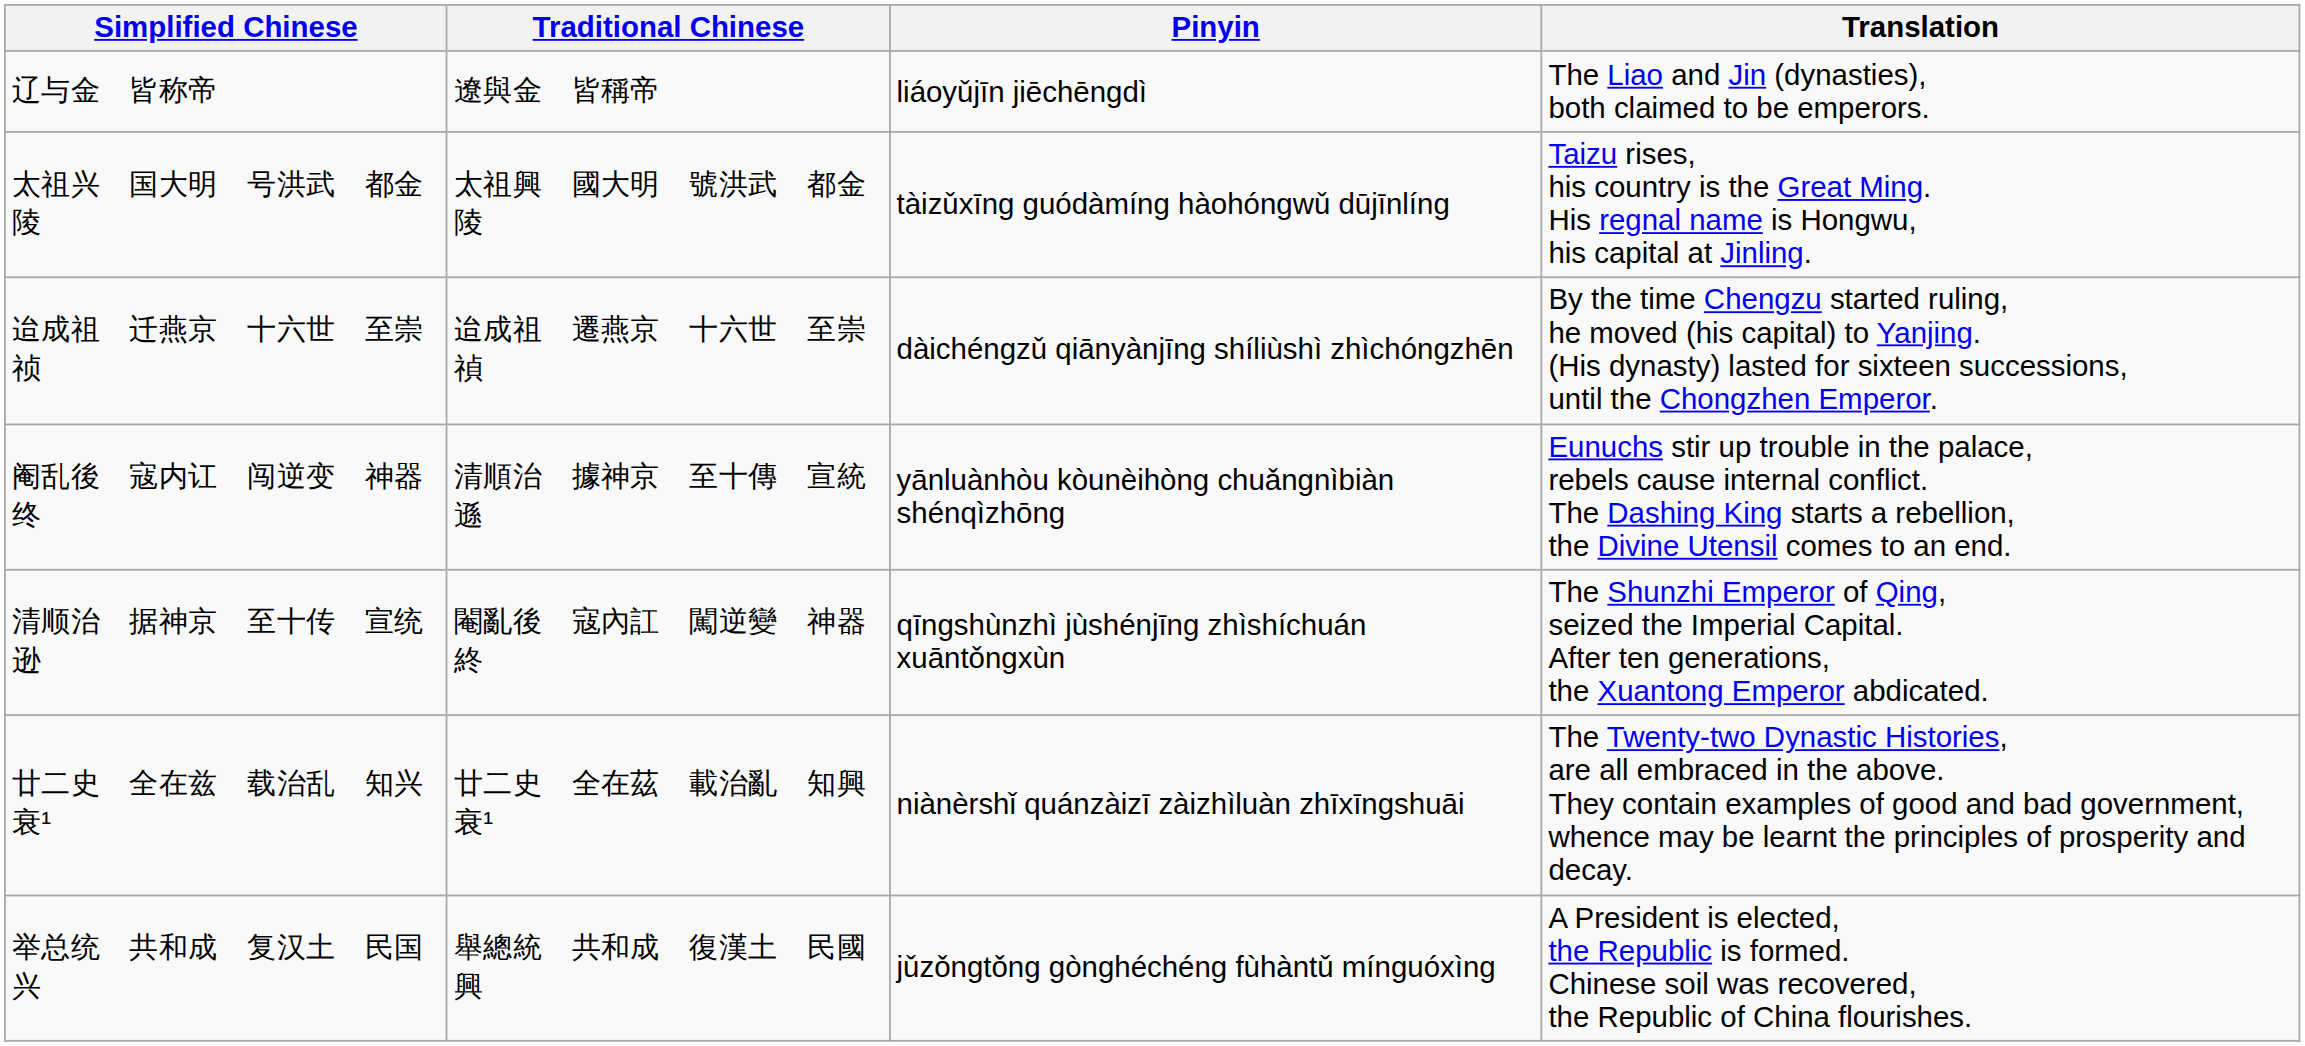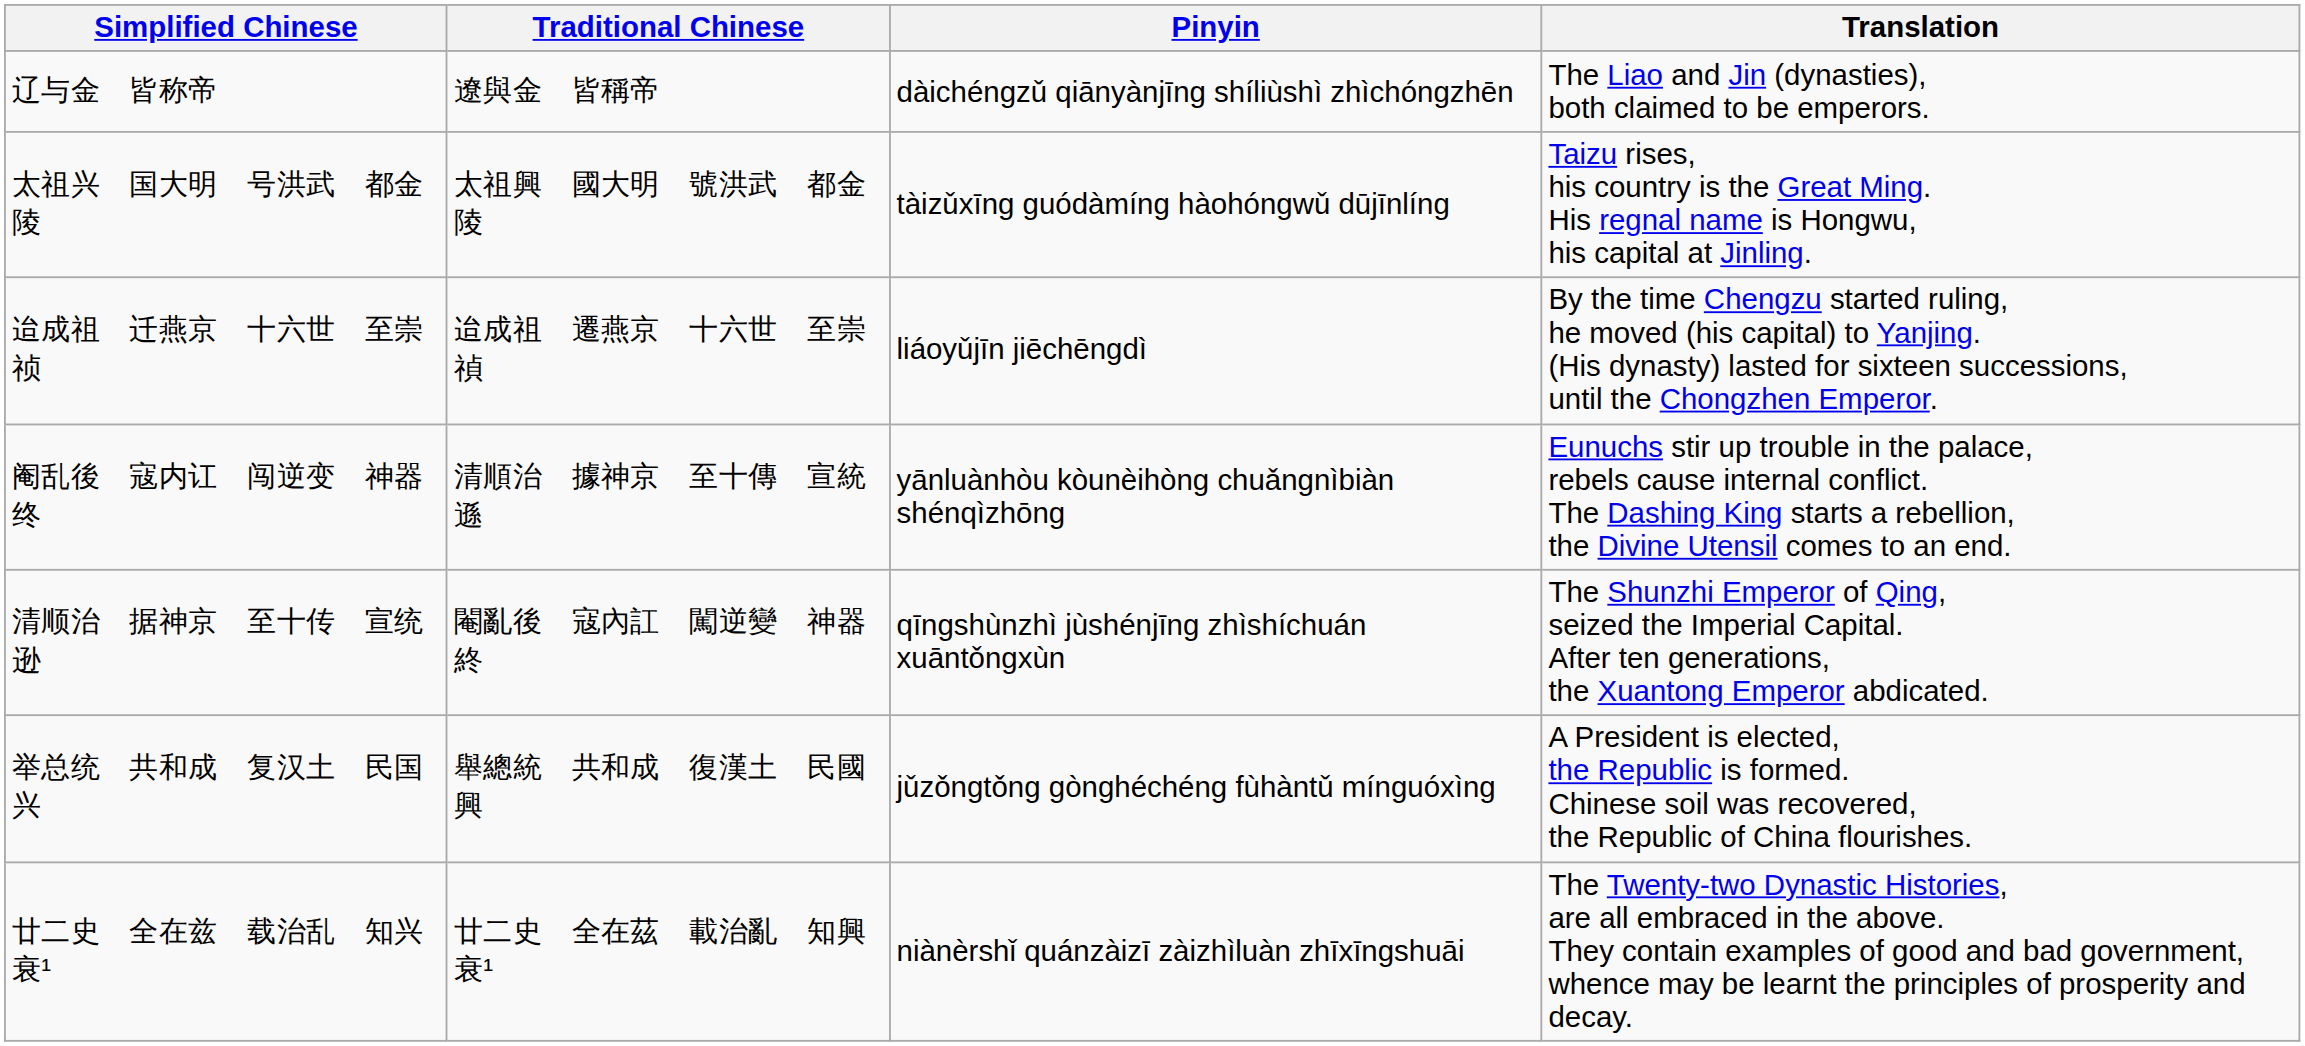 <table class="wikitable">
 <tr>
 <th><a href='#'>Simplified Chinese</a></th>
 <th><a href='#'>Traditional Chinese</a></th>
 <th><a href='#'>Pinyin</a></th>
 <th>Translation</th>
 </tr>
 <tr>
 <td>辽与金　皆称帝</td>
 <td>遼與金　皆稱帝</td>
-<td>liáoyǔjīn jiēchēngdì</td>
+<td>dàichéngzǔ qiānyànjīng shíliùshì zhìchóngzhēn</td>
 <td>The <a href='#'>Liao</a> and <a href='#'>Jin</a> (dynasties),<br>both claimed to be emperors.</td>
 </tr>
 <tr>
 <td>太祖兴　国大明　号洪武　都金陵</td>
 <td>太祖興　國大明　號洪武　都金陵</td>
 <td>tàizǔxīng guódàmíng hàohóngwǔ dūjīnlíng</td>
 <td><a href='#'>Taizu</a> rises,<br>his country is the <a href='#'>Great Ming</a>.<br>His <a href='#'>regnal name</a> is Hongwu,<br>his capital at <a href='#'>Jinling</a>.</td>
 </tr>
 <tr>
 <td>迨成祖　迁燕京　十六世　至崇祯</td>
 <td>迨成祖　遷燕京　十六世　至崇禎</td>
-<td>dàichéngzǔ qiānyànjīng shíliùshì zhìchóngzhēn</td>
+<td>liáoyǔjīn jiēchēngdì</td>
 <td>By the time <a href='#'>Chengzu</a> started ruling,<br>he moved (his capital) to <a href='#'>Yanjing</a>.<br>(His dynasty) lasted for sixteen successions,<br>until the <a href='#'>Chongzhen Emperor</a>.</td>
 </tr>
 <tr>
 <td>阉乱後　寇内讧　闯逆变　神器终</td>
 <td>清順治　據神京　至十傳　宣統遜</td>
 <td>yānluànhòu kòunèihòng chuǎngnìbiàn shénqìzhōng</td>
 <td><a href='#'>Eunuchs</a> stir up trouble in the palace,<br>rebels cause internal conflict.<br>The <a href='#'>Dashing King</a> starts a rebellion,<br>the <a href='#'>Divine Utensil</a> comes to an end.</td>
 </tr>
 <tr>
 <td>清顺治　据神京　至十传　宣统逊</td>
 <td>閹亂後　寇內訌　闖逆變　神器終</td>
 <td>qīngshùnzhì jùshénjīng zhìshíchuán xuāntǒngxùn</td>
 <td>The <a href='#'>Shunzhi Emperor</a> of <a href='#'>Qing</a>,<br>seized the Imperial Capital.<br> After ten generations,<br>the <a href='#'>Xuantong Emperor</a> abdicated.</td>
 </tr>
 <tr>
+<td>举总统　共和成　复汉土　民国兴</td>
+<td>舉總統　共和成　復漢土　民國興</td>
+<td>jǔzǒngtǒng gònghéchéng fùhàntǔ mínguóxìng</td>
+<td>A President is elected,<br><a href='#'>the Republic</a> is formed.<br>Chinese soil was recovered,<br>the Republic of China flourishes.</td>
+</tr>
+<tr>
 <td>廿二史　全在兹　载治乱　知兴衰¹</td>
 <td>廿二史　全在茲　載治亂　知興衰¹</td>
 <td>niànèrshǐ quánzàizī zàizhìluàn zhīxīngshuāi</td>
 <td>The <a href='#'>Twenty-two Dynastic Histories</a>,<br>are all embraced in the above.<br>They contain examples of good and bad government,<br>whence may be learnt the principles of prosperity and decay.</td>
 </tr>
-<tr>
-<td>举总统　共和成　复汉土　民国兴</td>
-<td>舉總統　共和成　復漢土　民國興</td>
-<td>jǔzǒngtǒng gònghéchéng fùhàntǔ mínguóxìng</td>
-<td>A President is elected,<br><a href='#'>the Republic</a> is formed.<br>Chinese soil was recovered,<br>the Republic of China flourishes.</td>
-</tr>
 </table>
